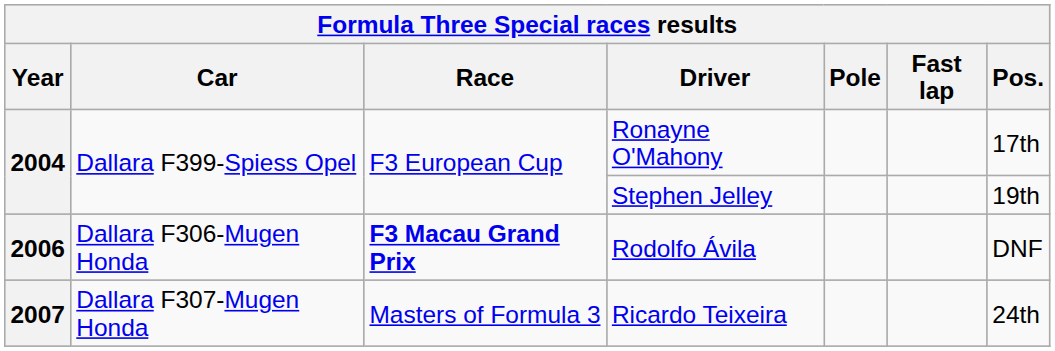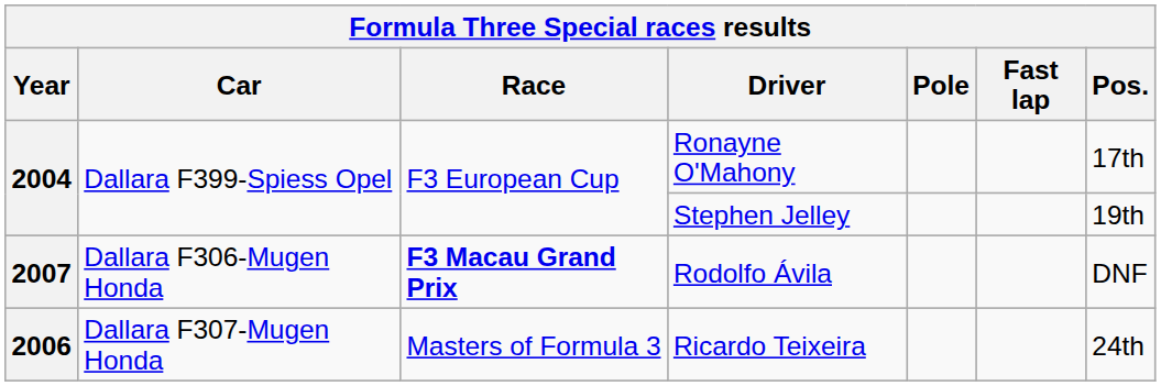 <table class="wikitable collapsible collapsed" style="font-size:95%; width:650px">
 <tr>
 <th colspan=9><a href='#'>Formula Three Special races</a> results</th>
 </tr>
 <tr>
 <th>Year</th>
 <th>Car</th>
 <th>Race</th>
 <th>Driver</th>
 <th>Pole</th>
 <th>Fast lap</th>
 <th>Pos.</th>
 </tr>
 <tr>
 <th rowspan=2><strong>2004</strong></th>
 <td rowspan=2><a href='#'>Dallara</a> F399-<a href='#'>Spiess Opel</a></td>
 <td rowspan=2><a href='#'>F3 European Cup</a></td>
 <td> <a href='#'>Ronayne O'Mahony</a></td>
 <td></td>
 <td></td>
 <td>17th</td>
 </tr>
 <tr>
 <td> <a href='#'>Stephen Jelley</a></td>
 <td></td>
 <td></td>
 <td>19th</td>
 </tr>
 <tr>
-<th><strong>2006</strong></th>
+<th><strong>2007</strong></th>
 <td><a href='#'>Dallara</a> F306-<a href='#'>Mugen</a> <a href='#'>Honda</a></td>
 <td><strong><a href='#'>F3 Macau Grand Prix</a></strong></td>
 <td> <a href='#'>Rodolfo Ávila</a></td>
 <td></td>
 <td></td>
 <td>DNF</td>
 </tr>
 <tr>
-<th><strong>2007</strong></th>
+<th><strong>2006</strong></th>
 <td><a href='#'>Dallara</a> F307-<a href='#'>Mugen</a> <a href='#'>Honda</a></td>
 <td><a href='#'>Masters of Formula 3</a></td>
 <td> <a href='#'>Ricardo Teixeira</a></td>
 <td></td>
 <td></td>
 <td>24th</td>
 </tr>
 </table>
